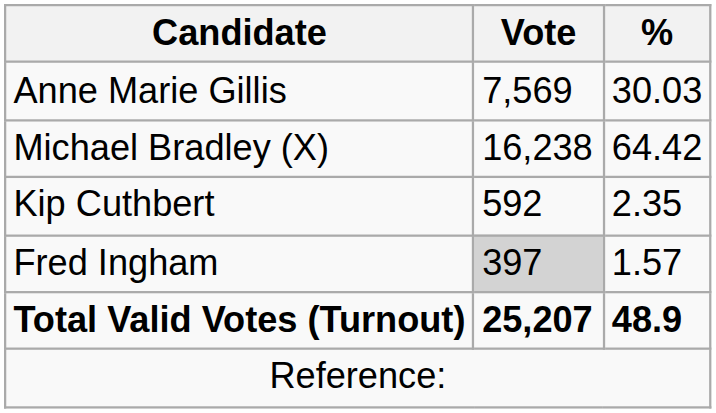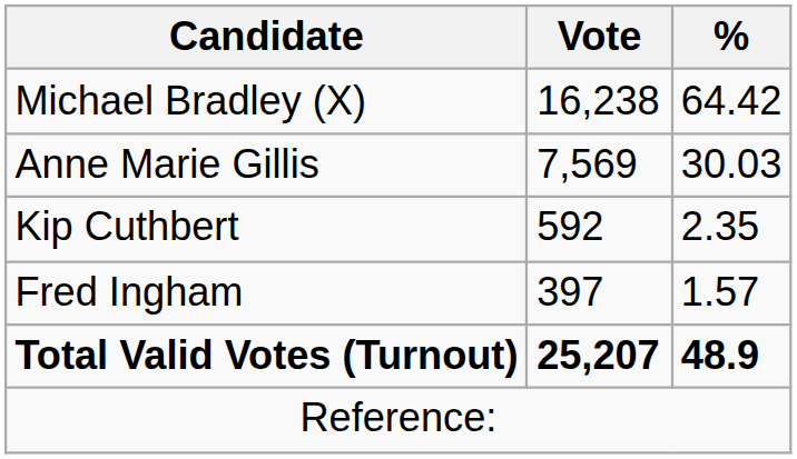 <table class="wikitable">
 <tr>
 <th bgcolor="#DDDDFF" width="200px">Candidate</th>
 <th bgcolor="#DDDDFF" width="50px">Vote</th>
 <th bgcolor="#DDDDFF" width="30px">%</th>
 </tr>
 <tr>
+<td>Michael Bradley (X)</td>
+<td>16,238</td>
+<td>64.42</td>
+</tr>
+<tr>
 <td>Anne Marie Gillis</td>
 <td>7,569</td>
 <td>30.03</td>
-</tr>
-<tr>
-<td>Michael Bradley (X)</td>
-<td>16,238</td>
-<td>64.42</td>
 </tr>
 <tr>
 <td>Kip Cuthbert</td>
 <td>592</td>
 <td>2.35</td>
 </tr>
 <tr>
 <td>Fred Ingham</td>
-<td style="background: lightgrey;">397</td>
+<td>397</td>
 <td>1.57</td>
 </tr>
 <tr>
 <td><strong>Total Valid Votes (Turnout)</strong></td>
 <td><strong>25,207</strong></td>
 <td><strong>48.9</strong></td>
 </tr>
 <tr>
 <td colspan="3" align="center">Reference:</td>
 </tr>
 </table>
